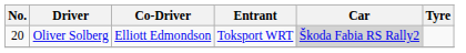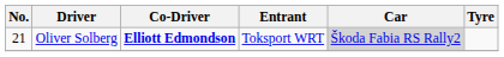 <table class="wikitable" style="font-size: 85%;">
 <tr>
 <th>No.</th>
 <th>Driver</th>
 <th>Co-Driver</th>
 <th>Entrant</th>
 <th>Car</th>
 <th>Tyre</th>
 </tr>
 <tr>
-<td align="center">20</td>
+<td align="center">21</td>
 <td> <a href='#'>Oliver Solberg</a></td>
-<td> <a href='#'>Elliott Edmondson</a></td>
+<td><strong> <a href='#'>Elliott Edmondson</a></strong></td>
 <td> <a href='#'>Toksport WRT</a></td>
 <td style="background: lightgrey;"><a href='#'>Škoda Fabia RS Rally2</a></td>
 <td align="center"></td>
 </tr>
 <tr>
 </tr>
 </table>
